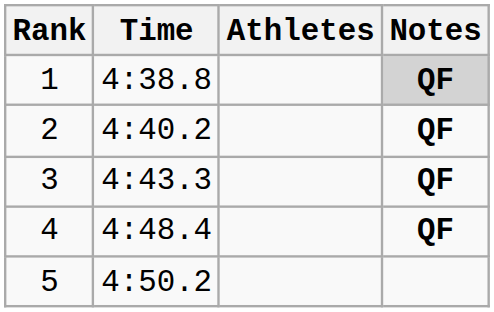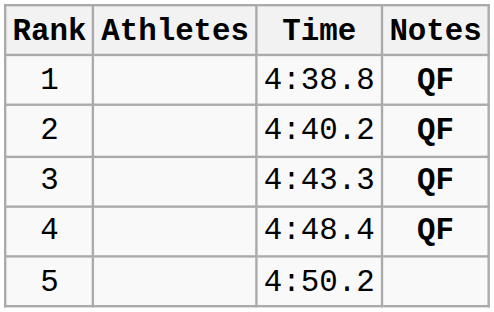 <table class="wikitable" style="text-align:center">
 <tr>
 <th>Rank</th>
+<th>Athletes</th>
 <th>Time</th>
-<th>Athletes</th>
 <th>Notes</th>
 </tr>
 <tr>
 <td>1</td>
+<td align=left></td>
 <td>4:38.8</td>
-<td align=left></td>
-<td style="background: lightgrey;"><strong>QF</strong></td>
+<td><strong>QF</strong></td>
 </tr>
 <tr>
 <td>2</td>
+<td align=left></td>
 <td>4:40.2</td>
-<td align=left></td>
 <td><strong>QF</strong></td>
 </tr>
 <tr>
 <td>3</td>
+<td align=left></td>
 <td>4:43.3</td>
-<td align=left></td>
 <td><strong>QF</strong></td>
 </tr>
 <tr>
 <td>4</td>
+<td align=left></td>
 <td>4:48.4</td>
-<td align=left></td>
 <td><strong>QF</strong></td>
 </tr>
 <tr>
 <td>5</td>
+<td align=left></td>
 <td>4:50.2</td>
-<td align=left></td>
 <td></td>
 </tr>
 </table>
